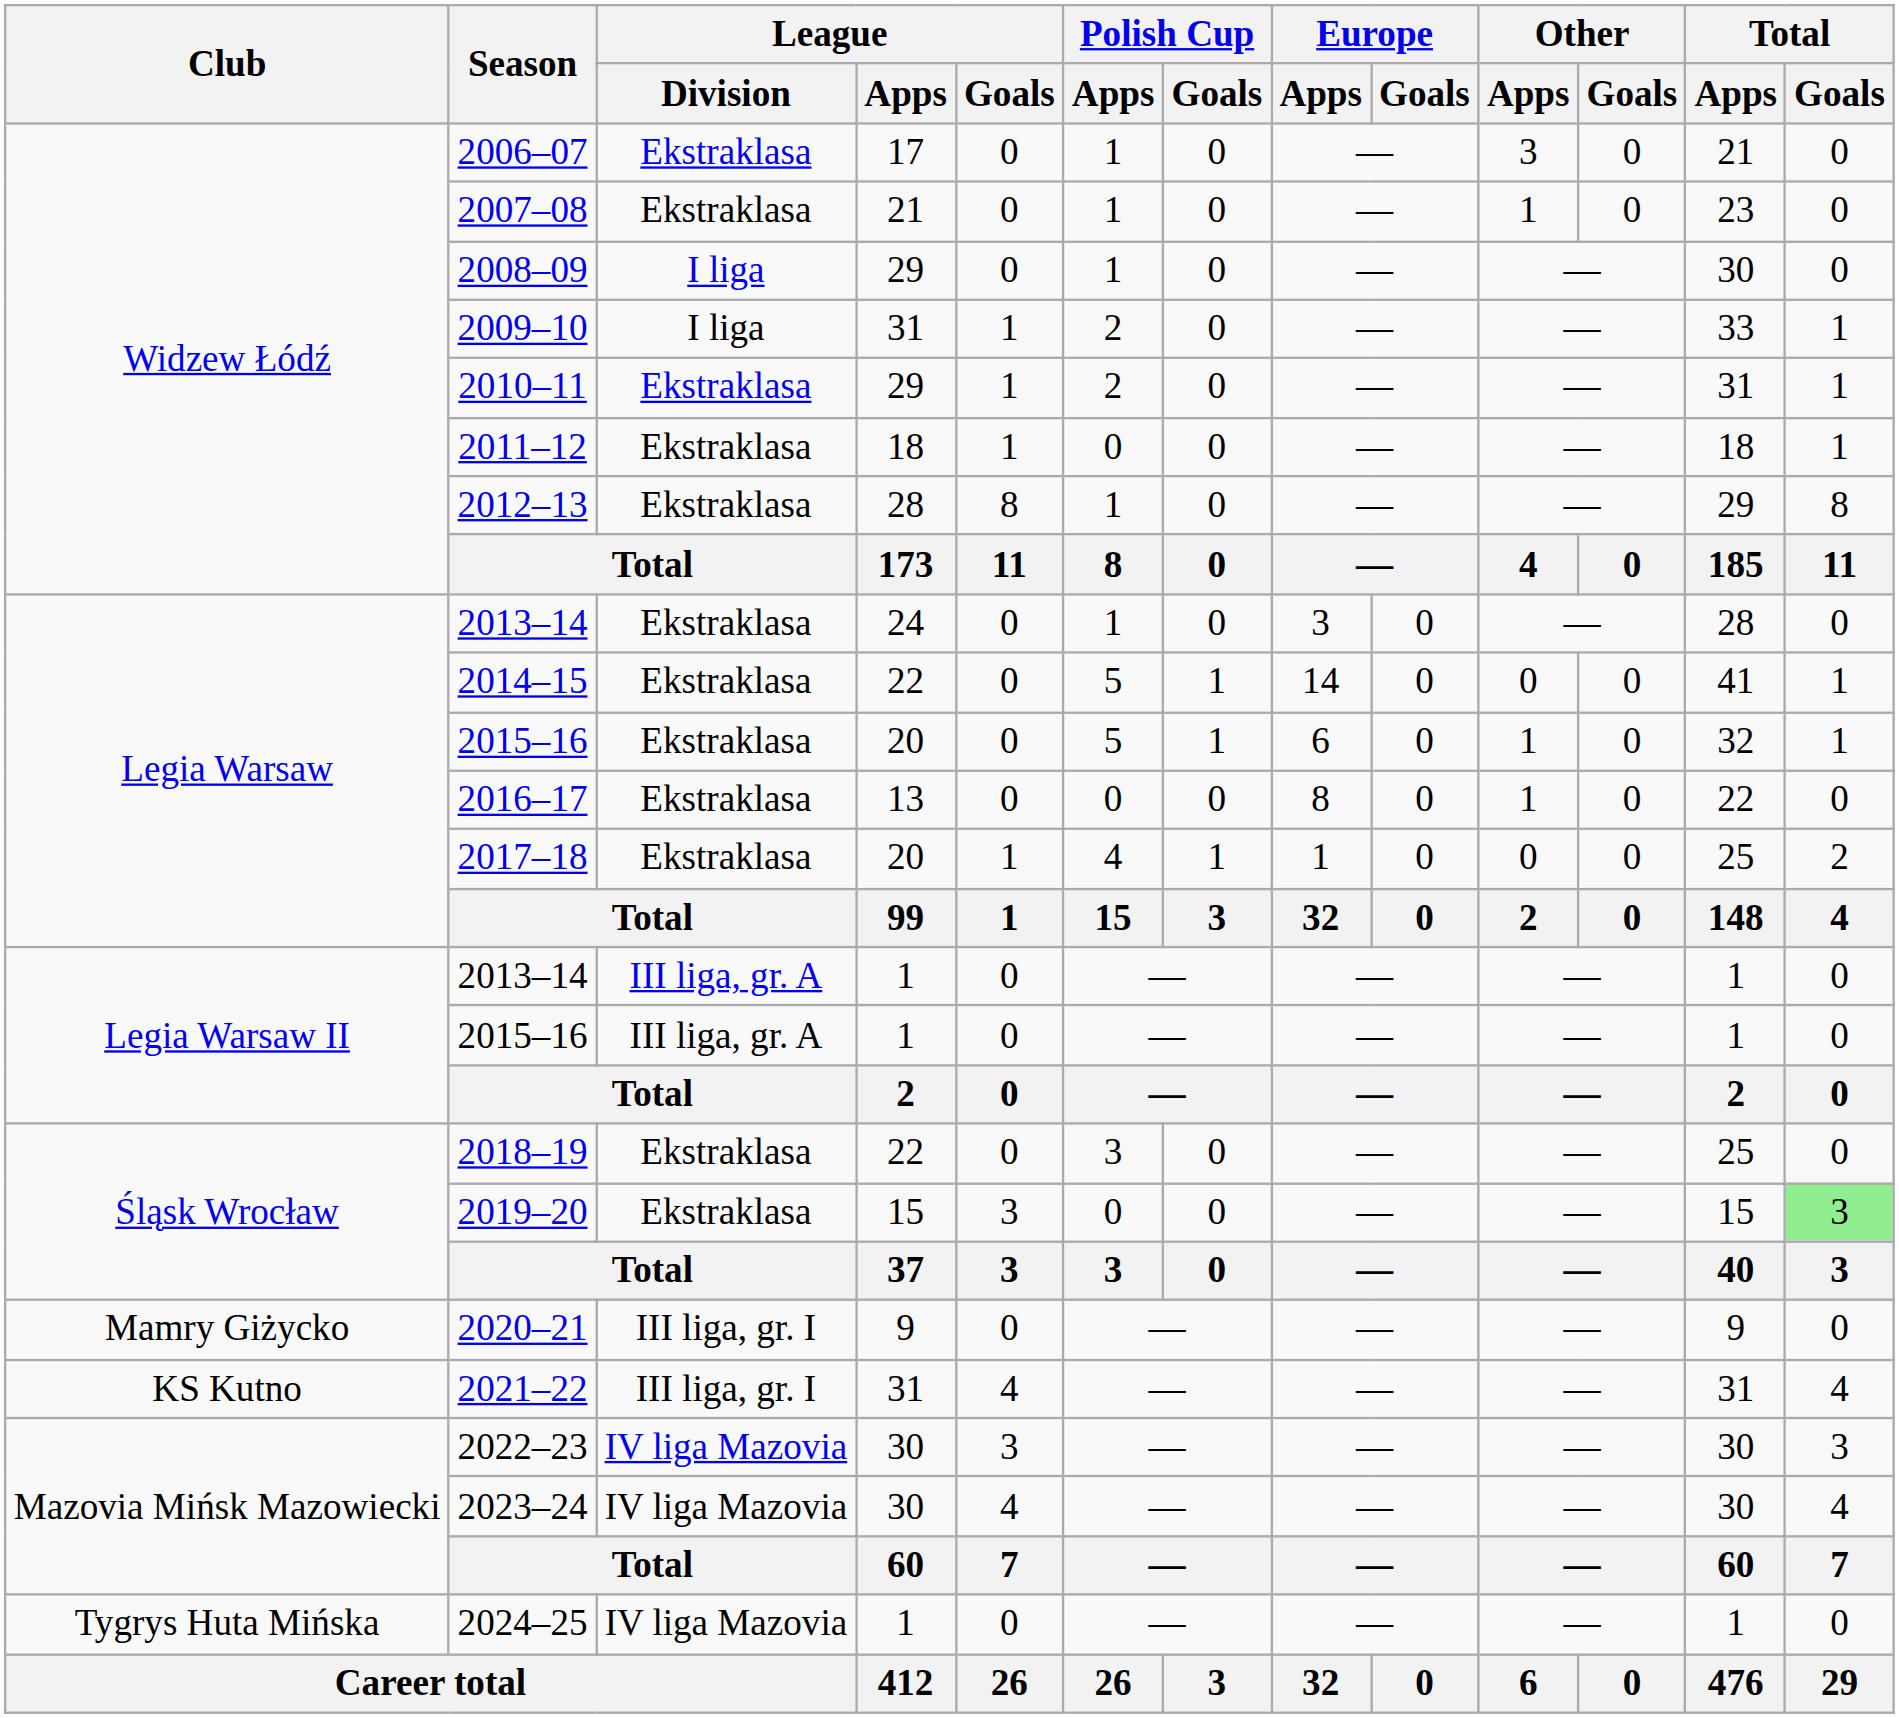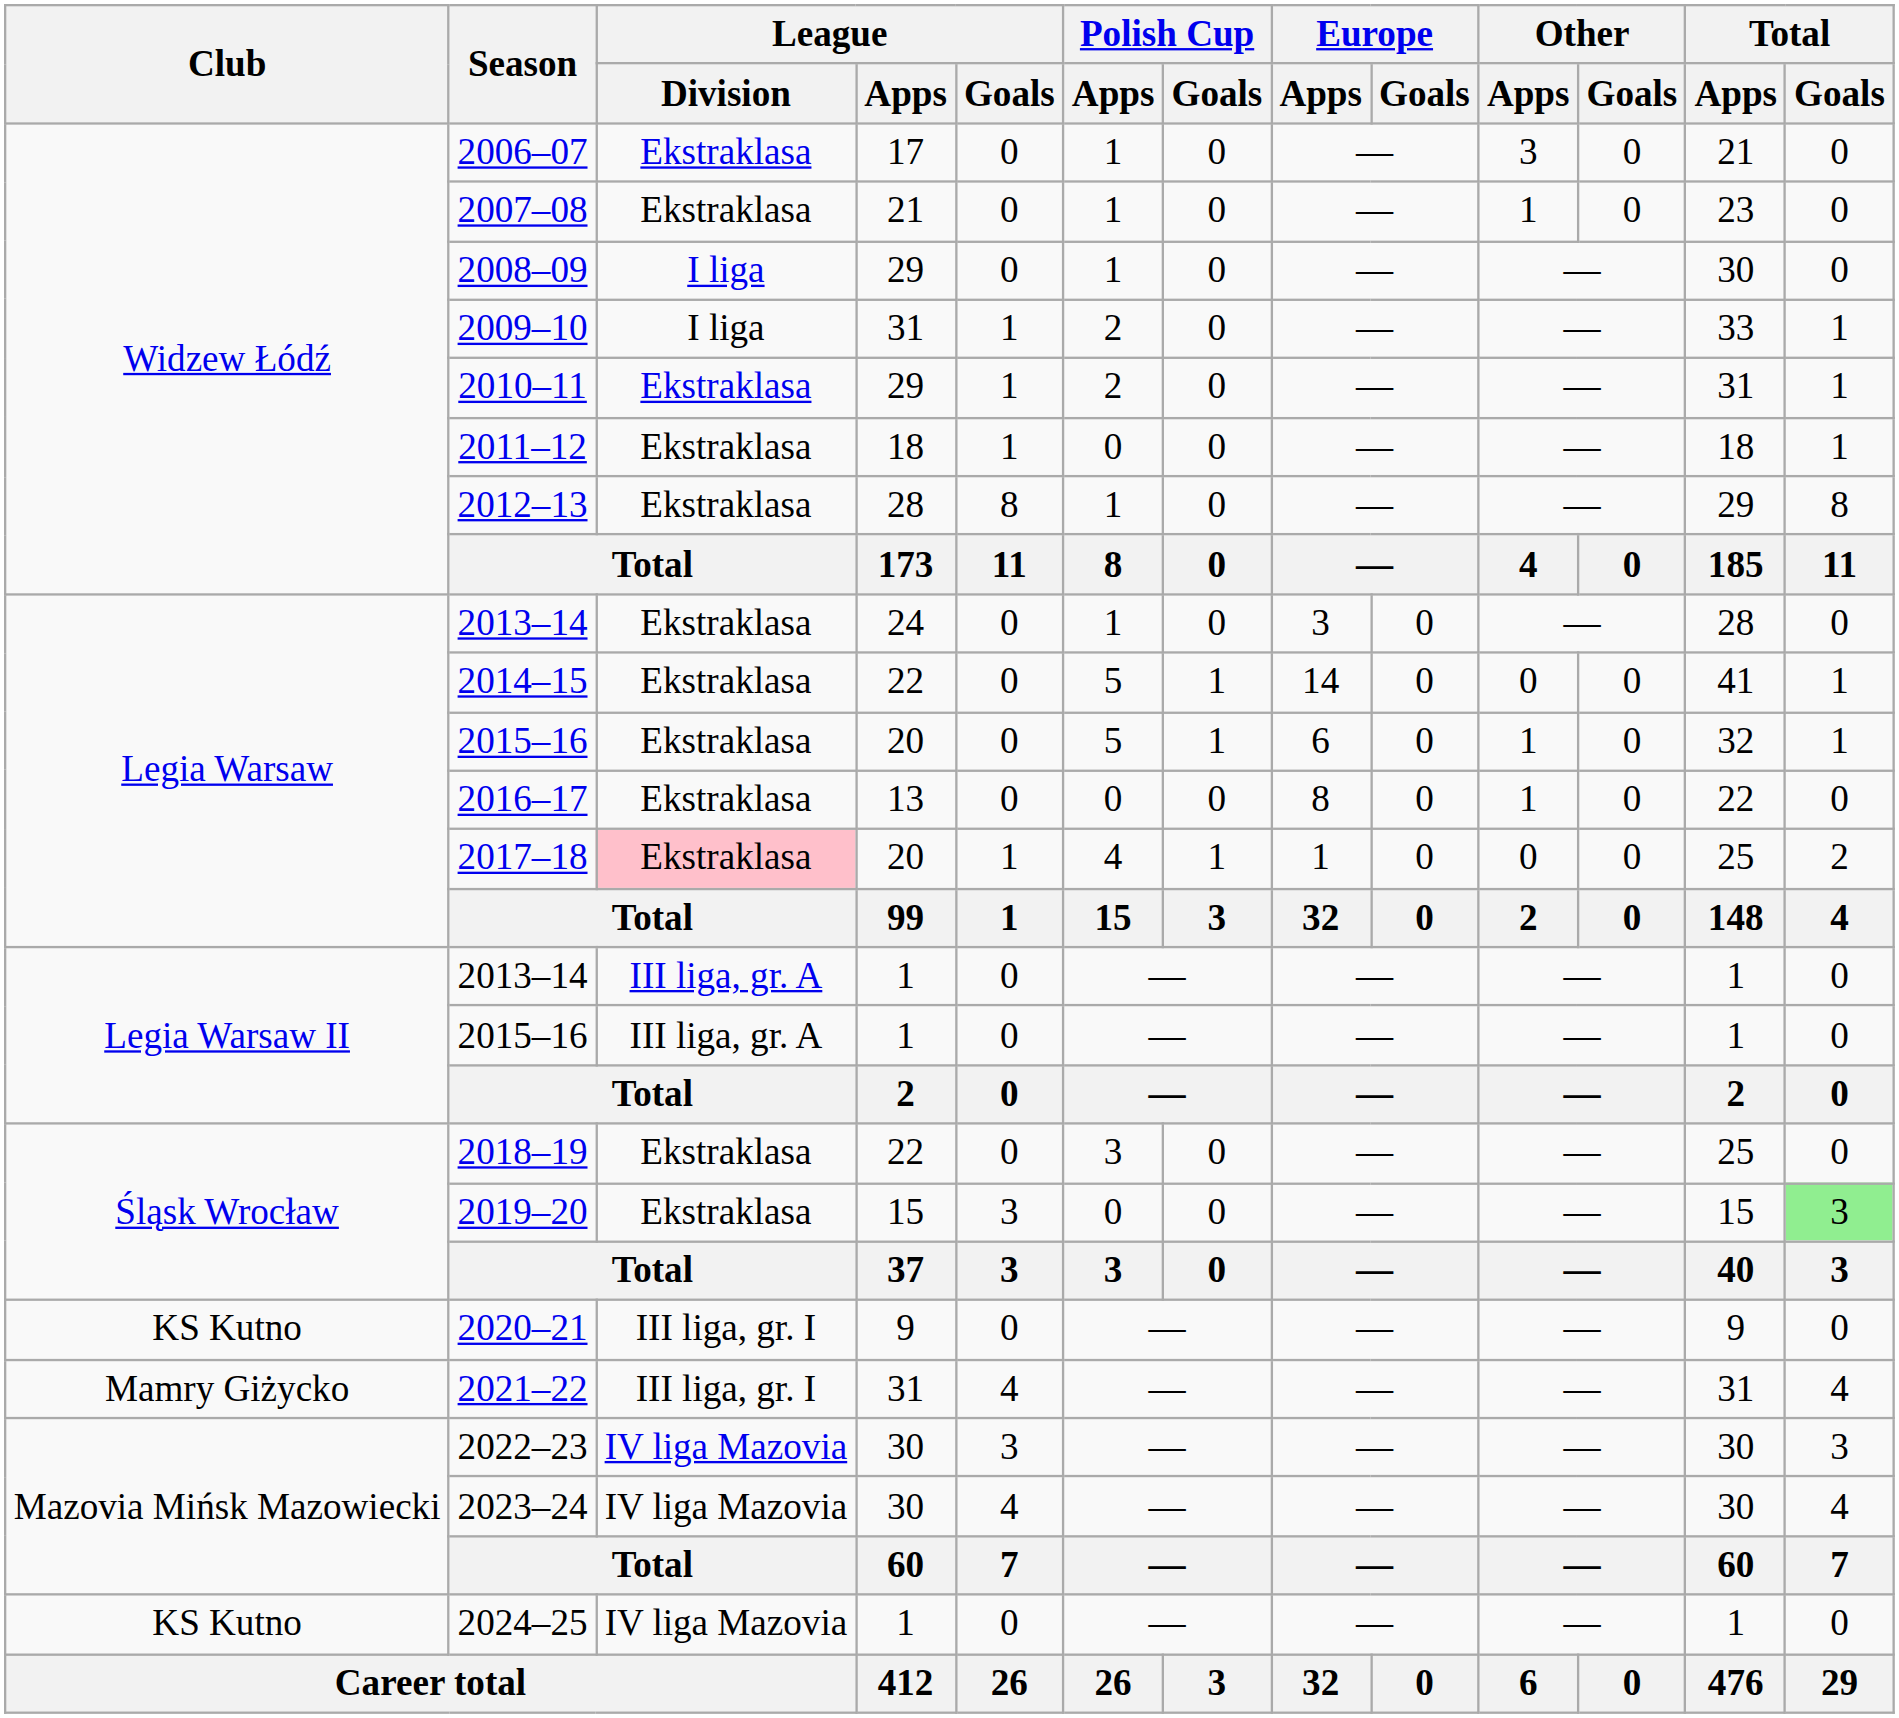 <table class=wikitable style="text-align: center">
 <tr>
 <th rowspan="2">Club</th>
 <th rowspan="2">Season</th>
 <th colspan="3">League</th>
 <th colspan="2"><a href='#'>Polish Cup</a></th>
 <th colspan="2"><a href='#'>Europe</a></th>
 <th colspan="2">Other</th>
 <th colspan="2">Total</th>
 </tr>
 <tr>
 <th>Division</th>
 <th>Apps</th>
 <th>Goals</th>
 <th>Apps</th>
 <th>Goals</th>
 <th>Apps</th>
 <th>Goals</th>
 <th>Apps</th>
 <th>Goals</th>
 <th>Apps</th>
 <th>Goals</th>
 </tr>
 <tr>
 <td rowspan="8"><a href='#'>Widzew Łódź</a></td>
 <td><a href='#'>2006–07</a></td>
 <td><a href='#'>Ekstraklasa</a></td>
 <td>17</td>
 <td>0</td>
 <td>1</td>
 <td>0</td>
 <td colspan="2">—</td>
 <td>3</td>
 <td>0</td>
 <td>21</td>
 <td>0</td>
 </tr>
 <tr>
 <td><a href='#'>2007–08</a></td>
 <td>Ekstraklasa</td>
 <td>21</td>
 <td>0</td>
 <td>1</td>
 <td>0</td>
 <td colspan="2">—</td>
 <td>1</td>
 <td>0</td>
 <td>23</td>
 <td>0</td>
 </tr>
 <tr>
 <td><a href='#'>2008–09</a></td>
 <td><a href='#'>I liga</a></td>
 <td>29</td>
 <td>0</td>
 <td>1</td>
 <td>0</td>
 <td colspan="2">—</td>
 <td colspan="2">—</td>
 <td>30</td>
 <td>0</td>
 </tr>
 <tr>
 <td><a href='#'>2009–10</a></td>
 <td>I liga</td>
 <td>31</td>
 <td>1</td>
 <td>2</td>
 <td>0</td>
 <td colspan="2">—</td>
 <td colspan="2">—</td>
 <td>33</td>
 <td>1</td>
 </tr>
 <tr>
 <td><a href='#'>2010–11</a></td>
 <td><a href='#'>Ekstraklasa</a></td>
 <td>29</td>
 <td>1</td>
 <td>2</td>
 <td>0</td>
 <td colspan="2">—</td>
 <td colspan="2">—</td>
 <td>31</td>
 <td>1</td>
 </tr>
 <tr>
 <td><a href='#'>2011–12</a></td>
 <td>Ekstraklasa</td>
 <td>18</td>
 <td>1</td>
 <td>0</td>
 <td>0</td>
 <td colspan="2">—</td>
 <td colspan="2">—</td>
 <td>18</td>
 <td>1</td>
 </tr>
 <tr>
 <td><a href='#'>2012–13</a></td>
 <td>Ekstraklasa</td>
 <td>28</td>
 <td>8</td>
 <td>1</td>
 <td>0</td>
 <td colspan="2">—</td>
 <td colspan="2">—</td>
 <td>29</td>
 <td>8</td>
 </tr>
 <tr>
 <th colspan="2">Total</th>
 <th>173</th>
 <th>11</th>
 <th>8</th>
 <th>0</th>
 <th colspan="2">—</th>
 <th>4</th>
 <th>0</th>
 <th>185</th>
 <th>11</th>
 </tr>
 <tr>
 <td rowspan="6"><a href='#'>Legia Warsaw</a></td>
 <td><a href='#'>2013–14</a></td>
 <td>Ekstraklasa</td>
 <td>24</td>
 <td>0</td>
 <td>1</td>
 <td>0</td>
 <td>3</td>
 <td>0</td>
 <td colspan="2">—</td>
 <td>28</td>
 <td>0</td>
 </tr>
 <tr>
 <td><a href='#'>2014–15</a></td>
 <td>Ekstraklasa</td>
 <td>22</td>
 <td>0</td>
 <td>5</td>
 <td>1</td>
 <td>14</td>
 <td>0</td>
 <td>0</td>
 <td>0</td>
 <td>41</td>
 <td>1</td>
 </tr>
 <tr>
 <td><a href='#'>2015–16</a></td>
 <td>Ekstraklasa</td>
 <td>20</td>
 <td>0</td>
 <td>5</td>
 <td>1</td>
 <td>6</td>
 <td>0</td>
 <td>1</td>
 <td>0</td>
 <td>32</td>
 <td>1</td>
 </tr>
 <tr>
 <td><a href='#'>2016–17</a></td>
 <td>Ekstraklasa</td>
 <td>13</td>
 <td>0</td>
 <td>0</td>
 <td>0</td>
 <td>8</td>
 <td>0</td>
 <td>1</td>
 <td>0</td>
 <td>22</td>
 <td>0</td>
 </tr>
 <tr>
 <td><a href='#'>2017–18</a></td>
-<td>Ekstraklasa</td>
+<td style="background: pink;">Ekstraklasa</td>
 <td>20</td>
 <td>1</td>
 <td>4</td>
 <td>1</td>
 <td>1</td>
 <td>0</td>
 <td>0</td>
 <td>0</td>
 <td>25</td>
 <td>2</td>
 </tr>
 <tr>
 <th colspan="2">Total</th>
 <th>99</th>
 <th>1</th>
 <th>15</th>
 <th>3</th>
 <th>32</th>
 <th>0</th>
 <th>2</th>
 <th>0</th>
 <th>148</th>
 <th>4</th>
 </tr>
 <tr>
 <td rowspan="3"><a href='#'>Legia Warsaw II</a></td>
 <td>2013–14</td>
 <td><a href='#'>III liga, gr. A</a></td>
 <td>1</td>
 <td>0</td>
 <td colspan="2">—</td>
 <td colspan="2">—</td>
 <td colspan="2">—</td>
 <td>1</td>
 <td>0</td>
 </tr>
 <tr>
 <td>2015–16</td>
 <td>III liga, gr. A</td>
 <td>1</td>
 <td>0</td>
 <td colspan="2">—</td>
 <td colspan="2">—</td>
 <td colspan="2">—</td>
 <td>1</td>
 <td>0</td>
 </tr>
 <tr>
 <th colspan="2">Total</th>
 <th>2</th>
 <th>0</th>
 <th colspan="2">—</th>
 <th colspan="2">—</th>
 <th colspan="2">—</th>
 <th>2</th>
 <th>0</th>
 </tr>
 <tr>
 <td rowspan="3"><a href='#'>Śląsk Wrocław</a></td>
 <td><a href='#'>2018–19</a></td>
 <td>Ekstraklasa</td>
 <td>22</td>
 <td>0</td>
 <td>3</td>
 <td>0</td>
 <td colspan="2">—</td>
 <td colspan="2">—</td>
 <td>25</td>
 <td>0</td>
 </tr>
 <tr>
 <td><a href='#'>2019–20</a></td>
 <td>Ekstraklasa</td>
 <td>15</td>
 <td>3</td>
 <td>0</td>
 <td>0</td>
 <td colspan="2">—</td>
 <td colspan="2">—</td>
 <td>15</td>
 <td style="background: lightgreen;">3</td>
 </tr>
 <tr>
 <th colspan="2">Total</th>
 <th>37</th>
 <th>3</th>
 <th>3</th>
 <th>0</th>
 <th colspan="2">—</th>
 <th colspan="2">—</th>
 <th>40</th>
 <th>3</th>
 </tr>
 <tr>
-<td>Mamry Giżycko</td>
+<td>KS Kutno</td>
 <td><a href='#'>2020–21</a></td>
 <td>III liga, gr. I</td>
 <td>9</td>
 <td>0</td>
 <td colspan="2">—</td>
 <td colspan="2">—</td>
 <td colspan="2">—</td>
 <td>9</td>
 <td>0</td>
 </tr>
 <tr>
-<td>KS Kutno</td>
+<td>Mamry Giżycko</td>
 <td><a href='#'>2021–22</a></td>
 <td>III liga, gr. I</td>
 <td>31</td>
 <td>4</td>
 <td colspan="2">—</td>
 <td colspan="2">—</td>
 <td colspan="2">—</td>
 <td>31</td>
 <td>4</td>
 </tr>
 <tr>
 <td rowspan="3">Mazovia Mińsk Mazowiecki</td>
 <td>2022–23</td>
 <td><a href='#'>IV liga Mazovia</a></td>
 <td>30</td>
 <td>3</td>
 <td colspan="2">—</td>
 <td colspan="2">—</td>
 <td colspan="2">—</td>
 <td>30</td>
 <td>3</td>
 </tr>
 <tr>
 <td>2023–24</td>
 <td>IV liga Mazovia</td>
 <td>30</td>
 <td>4</td>
 <td colspan="2">—</td>
 <td colspan="2">—</td>
 <td colspan="2">—</td>
 <td>30</td>
 <td>4</td>
 </tr>
 <tr>
 <th colspan="2">Total</th>
 <th>60</th>
 <th>7</th>
 <th colspan="2">—</th>
 <th colspan="2">—</th>
 <th colspan="2">—</th>
 <th>60</th>
 <th>7</th>
 </tr>
 <tr>
-<td>Tygrys Huta Mińska</td>
+<td>KS Kutno</td>
 <td>2024–25</td>
 <td>IV liga Mazovia</td>
 <td>1</td>
 <td>0</td>
 <td colspan="2">—</td>
 <td colspan="2">—</td>
 <td colspan="2">—</td>
 <td>1</td>
 <td>0</td>
 </tr>
 <tr>
 <th colspan="3">Career total</th>
 <th>412</th>
 <th>26</th>
 <th>26</th>
 <th>3</th>
 <th>32</th>
 <th>0</th>
 <th>6</th>
 <th>0</th>
 <th>476</th>
 <th>29</th>
 </tr>
 </table>
